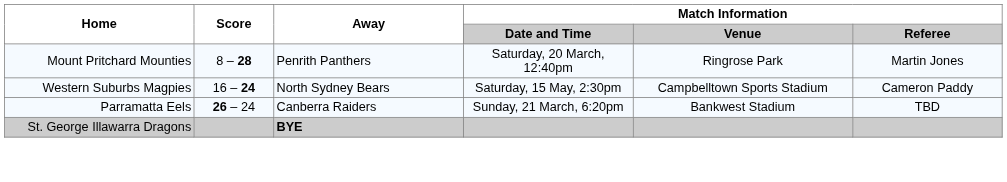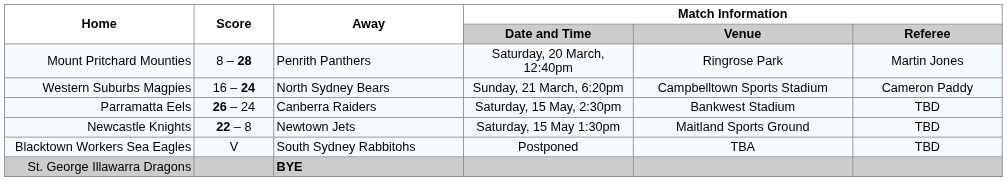 <table border="1" cellpadding="3" cellspacing="0" width="100%" style="border-collapse:collapse;  text-align:center;">
 <tr>
 <th rowspan="2" width="19%">Home</th>
 <th rowspan="2" width="8%">Score</th>
 <th rowspan="2" width="19%">Away</th>
 <th colspan="3">Match Information</th>
 </tr>
 <tr bgcolor="#CCCCCC">
 <th width="17%">Date and Time</th>
 <th width="22%">Venue</th>
 <th width="50%">Referee</th>
 </tr>
 <tr style="text-align:center; background:#f5faff;">
 <td align="right">Mount Pritchard Mounties </td>
 <td>8 – <strong>28</strong></td>
 <td align="left"> Penrith Panthers</td>
 <td>Saturday, 20 March, 12:40pm</td>
 <td>Ringrose Park</td>
 <td>Martin Jones</td>
 </tr>
 <tr style="text-align:center; background:#f5faff;">
 <td align="right">Western Suburbs Magpies </td>
 <td>16 – <strong>24</strong></td>
 <td align="left"> North Sydney Bears</td>
-<td>Saturday, 15 May, 2:30pm</td>
+<td>Sunday, 21 March, 6:20pm</td>
 <td>Campbelltown Sports Stadium</td>
 <td>Cameron Paddy</td>
 </tr>
 <tr style="text-align:center; background:#f5faff;">
 <td align="right">Parramatta Eels </td>
 <td><strong>26</strong> – 24</td>
 <td align="left"> Canberra Raiders</td>
-<td>Sunday, 21 March, 6:20pm</td>
+<td>Saturday, 15 May, 2:30pm</td>
 <td>Bankwest Stadium</td>
+<td>TBD</td>
+</tr>
+<tr style="text-align:center; background:#f5faff;">
+<td align="right">Newcastle Knights </td>
+<td><strong>22</strong> – 8</td>
+<td align="left"> Newtown Jets</td>
+<td>Saturday, 15 May 1:30pm</td>
+<td>Maitland Sports Ground</td>
+<td>TBD</td>
+</tr>
+<tr style="text-align:center; background:#f5faff;">
+<td align="right">Blacktown Workers Sea Eagles </td>
+<td>V</td>
+<td align="left"> South Sydney Rabbitohs</td>
+<td>Postponed</td>
+<td>TBA</td>
 <td>TBD</td>
 </tr>
 <tr style="text-align:center; background:#CCCCCC;">
 <td align="right">St. George Illawarra Dragons </td>
 <td></td>
 <td align="left"><strong>BYE</strong></td>
 <td></td>
 <td></td>
 <td></td>
 </tr>
 </table>
